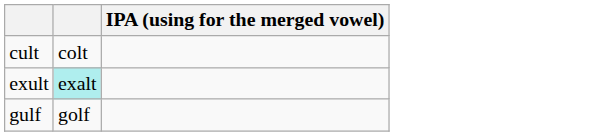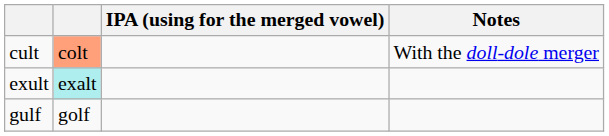 <table class="wikitable sortable mw-collapsible mw-collapsed">
 <tr>
 <th></th>
 <th></th>
 <th>IPA (using  for the merged vowel)</th>
+<th>Notes</th>
 </tr>
 <tr>
 <td>cult</td>
-<td>colt</td>
+<td style="background: lightsalmon;">colt</td>
 <td></td>
+<td>With the <a href='#'><em>doll</em>-<em>dole</em> merger</a></td>
 </tr>
 <tr>
 <td>exult</td>
 <td style="background: paleturquoise;">exalt</td>
+<td></td>
 <td></td>
 </tr>
 <tr>
 <td>gulf</td>
 <td>golf</td>
 <td></td>
+<td></td>
 </tr>
 </table>
